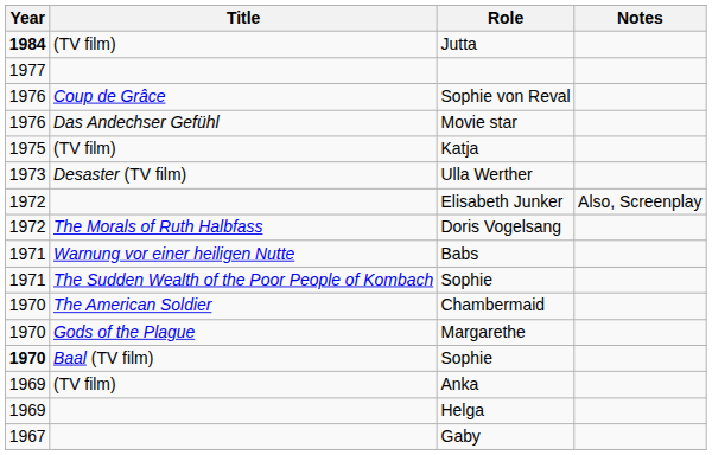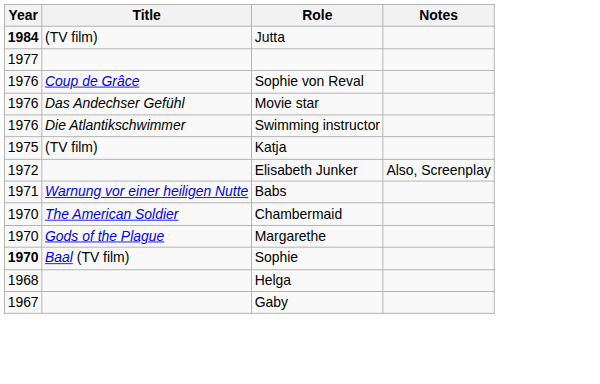 <table class="wikitable">
 <tr>
 <th>Year</th>
 <th>Title</th>
 <th>Role</th>
 <th>Notes</th>
 </tr>
 <tr>
 <td><strong>1984</strong></td>
 <td><em></em> (TV film)</td>
 <td>Jutta</td>
 <td></td>
 </tr>
 <tr>
 <td>1977</td>
 <td><em></em></td>
 <td></td>
 <td></td>
 </tr>
 <tr>
 <td>1976</td>
 <td><em><a href='#'>Coup de Grâce</a></em></td>
 <td>Sophie von Reval</td>
 <td></td>
 </tr>
 <tr>
 <td>1976</td>
 <td><em>Das Andechser Gefühl</em></td>
 <td>Movie star</td>
 <td></td>
 </tr>
 <tr>
+<td>1976</td>
+<td><em>Die Atlantikschwimmer</em></td>
+<td>Swimming instructor</td>
+<td></td>
+</tr>
+<tr>
 <td>1975</td>
 <td><em></em> (TV film)</td>
 <td>Katja</td>
-<td></td>
-</tr>
-<tr>
-<td>1973</td>
-<td><em>Desaster</em> (TV film)</td>
-<td>Ulla Werther</td>
 <td></td>
 </tr>
 <tr>
 <td>1972</td>
 <td><em></em></td>
 <td>Elisabeth Junker</td>
 <td>Also, Screenplay </td>
 </tr>
 <tr>
-<td>1972</td>
-<td><em><a href='#'>The Morals of Ruth Halbfass</a></em></td>
-<td>Doris Vogelsang</td>
-<td></td>
-</tr>
-<tr>
 <td>1971</td>
 <td><em><a href='#'>Warnung vor einer heiligen Nutte</a></em></td>
 <td>Babs</td>
-<td></td>
-</tr>
-<tr>
-<td>1971</td>
-<td><em><a href='#'>The Sudden Wealth of the Poor People of Kombach</a></em></td>
-<td>Sophie</td>
 <td></td>
 </tr>
 <tr>
 <td>1970</td>
 <td><em><a href='#'>The American Soldier</a></em></td>
 <td>Chambermaid</td>
 <td></td>
 </tr>
 <tr>
 <td>1970</td>
 <td><em><a href='#'>Gods of the Plague</a></em></td>
 <td>Margarethe</td>
 <td></td>
 </tr>
 <tr>
 <td><strong>1970</strong></td>
 <td><em><a href='#'>Baal</a></em> (TV film)</td>
 <td>Sophie</td>
 <td></td>
 </tr>
 <tr>
-<td>1969</td>
-<td><em></em> (TV film)</td>
-<td>Anka</td>
-<td></td>
-</tr>
-<tr>
-<td>1969</td>
+<td>1968</td>
 <td><em></em></td>
 <td>Helga</td>
 <td></td>
 </tr>
 <tr>
 <td>1967</td>
 <td><em></em></td>
 <td>Gaby</td>
 <td></td>
 </tr>
 </table>
